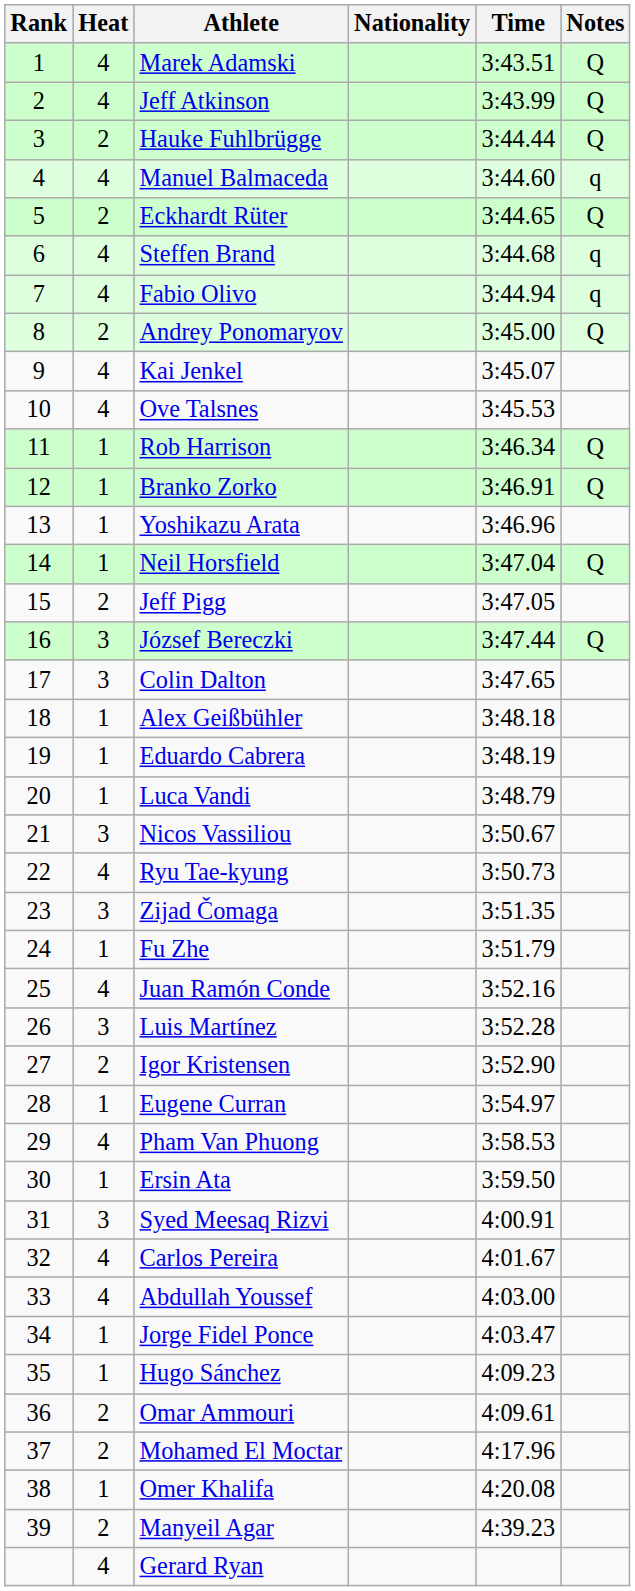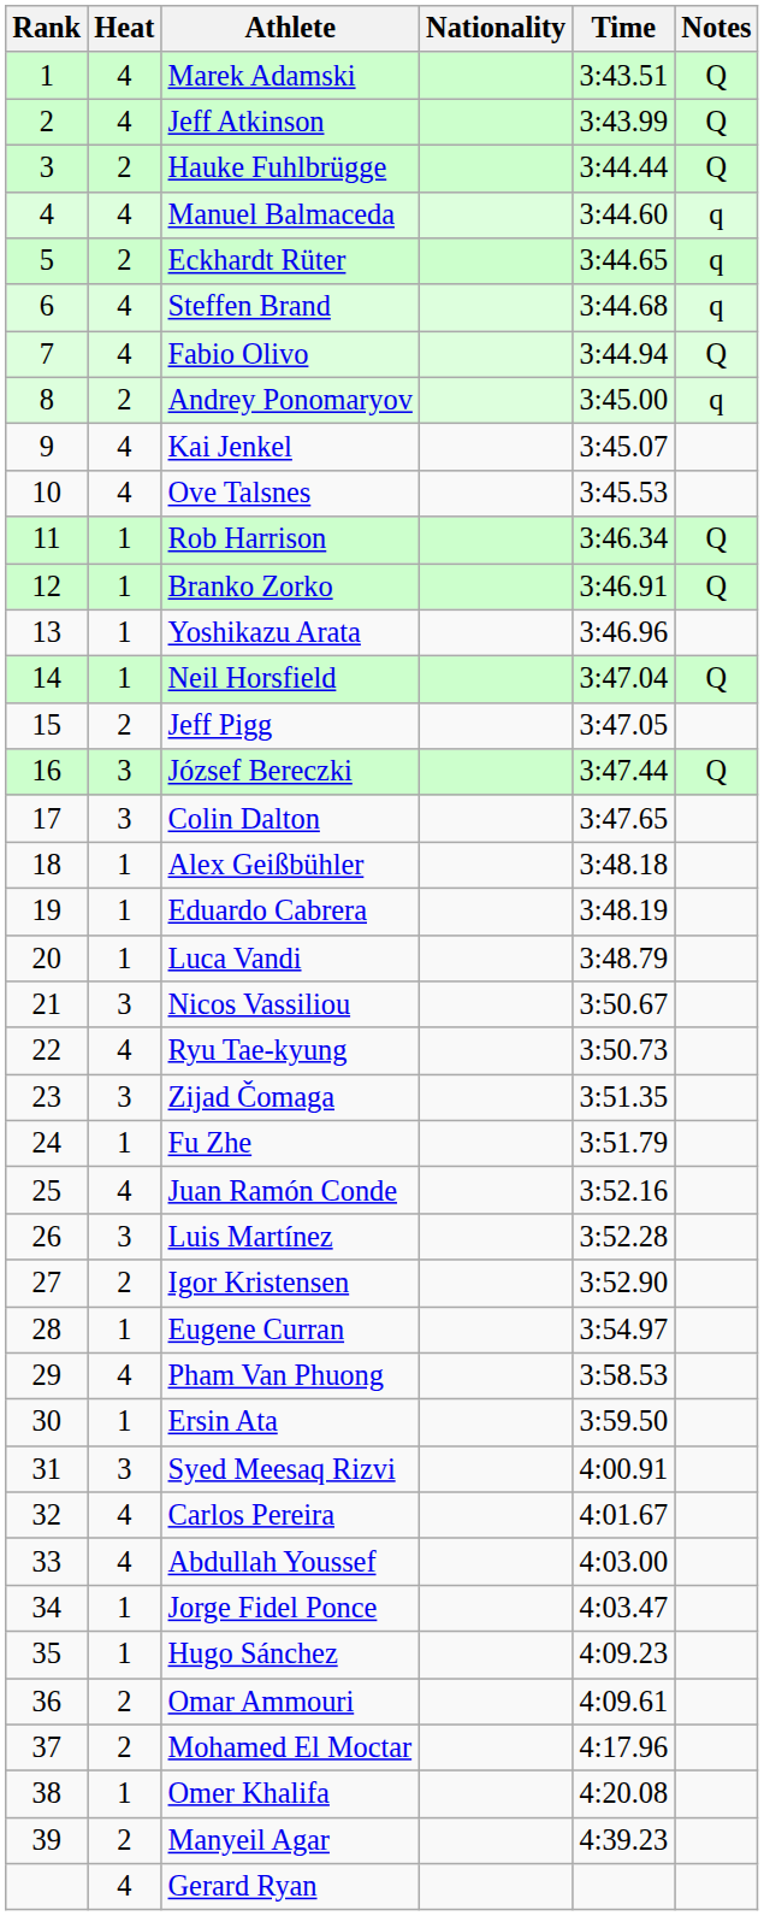 <table class="wikitable sortable" style="text-align:center">
 <tr>
 <th>Rank</th>
 <th>Heat</th>
 <th>Athlete</th>
 <th>Nationality</th>
 <th>Time</th>
 <th>Notes</th>
 </tr>
 <tr bgcolor=ccffcc>
 <td>1</td>
 <td>4</td>
 <td align=left><a href='#'>Marek Adamski</a></td>
 <td align=left></td>
 <td>3:43.51</td>
 <td>Q</td>
 </tr>
 <tr bgcolor=ccffcc>
 <td>2</td>
 <td>4</td>
 <td align=left><a href='#'>Jeff Atkinson</a></td>
 <td align=left></td>
 <td>3:43.99</td>
 <td>Q</td>
 </tr>
 <tr bgcolor=ccffcc>
 <td>3</td>
 <td>2</td>
 <td align=left><a href='#'>Hauke Fuhlbrügge</a></td>
 <td align=left></td>
 <td>3:44.44</td>
 <td>Q</td>
 </tr>
 <tr bgcolor=ddffdd>
 <td>4</td>
 <td>4</td>
 <td align=left><a href='#'>Manuel Balmaceda</a></td>
 <td align=left></td>
 <td>3:44.60</td>
 <td>q</td>
 </tr>
 <tr bgcolor=ccffcc>
 <td>5</td>
 <td>2</td>
 <td align=left><a href='#'>Eckhardt Rüter</a></td>
 <td align=left></td>
 <td>3:44.65</td>
-<td>Q</td>
+<td>q</td>
 </tr>
 <tr bgcolor=ddffdd>
 <td>6</td>
 <td>4</td>
 <td align=left><a href='#'>Steffen Brand</a></td>
 <td align=left></td>
 <td>3:44.68</td>
 <td>q</td>
 </tr>
 <tr bgcolor=ddffdd>
 <td>7</td>
 <td>4</td>
 <td align=left><a href='#'>Fabio Olivo</a></td>
 <td align=left></td>
 <td>3:44.94</td>
-<td>q</td>
+<td>Q</td>
 </tr>
 <tr bgcolor=ddffdd>
 <td>8</td>
 <td>2</td>
 <td align=left><a href='#'>Andrey Ponomaryov</a></td>
 <td align=left></td>
 <td>3:45.00</td>
-<td>Q</td>
+<td>q</td>
 </tr>
 <tr>
 <td>9</td>
 <td>4</td>
 <td align=left><a href='#'>Kai Jenkel</a></td>
 <td align=left></td>
 <td>3:45.07</td>
 <td></td>
 </tr>
 <tr>
 <td>10</td>
 <td>4</td>
 <td align=left><a href='#'>Ove Talsnes</a></td>
 <td align=left></td>
 <td>3:45.53</td>
 <td></td>
 </tr>
 <tr bgcolor=ccffcc>
 <td>11</td>
 <td>1</td>
 <td align=left><a href='#'>Rob Harrison</a></td>
 <td align=left></td>
 <td>3:46.34</td>
 <td>Q</td>
 </tr>
 <tr bgcolor=ccffcc>
 <td>12</td>
 <td>1</td>
 <td align=left><a href='#'>Branko Zorko</a></td>
 <td align=left></td>
 <td>3:46.91</td>
 <td>Q</td>
 </tr>
 <tr>
 <td>13</td>
 <td>1</td>
 <td align=left><a href='#'>Yoshikazu Arata</a></td>
 <td align=left></td>
 <td>3:46.96</td>
 <td></td>
 </tr>
 <tr bgcolor=ccffcc>
 <td>14</td>
 <td>1</td>
 <td align=left><a href='#'>Neil Horsfield</a></td>
 <td align=left></td>
 <td>3:47.04</td>
 <td>Q</td>
 </tr>
 <tr>
 <td>15</td>
 <td>2</td>
 <td align=left><a href='#'>Jeff Pigg</a></td>
 <td align=left></td>
 <td>3:47.05</td>
 <td></td>
 </tr>
 <tr bgcolor=ccffcc>
 <td>16</td>
 <td>3</td>
 <td align=left><a href='#'>József Bereczki</a></td>
 <td align=left></td>
 <td>3:47.44</td>
 <td>Q</td>
 </tr>
 <tr>
 <td>17</td>
 <td>3</td>
 <td align=left><a href='#'>Colin Dalton</a></td>
 <td align=left></td>
 <td>3:47.65</td>
 <td></td>
 </tr>
 <tr>
 <td>18</td>
 <td>1</td>
 <td align=left><a href='#'>Alex Geißbühler</a></td>
 <td align=left></td>
 <td>3:48.18</td>
 <td></td>
 </tr>
 <tr>
 <td>19</td>
 <td>1</td>
 <td align=left><a href='#'>Eduardo Cabrera</a></td>
 <td align=left></td>
 <td>3:48.19</td>
 <td></td>
 </tr>
 <tr>
 <td>20</td>
 <td>1</td>
 <td align=left><a href='#'>Luca Vandi</a></td>
 <td align=left></td>
 <td>3:48.79</td>
 <td></td>
 </tr>
 <tr>
 <td>21</td>
 <td>3</td>
 <td align=left><a href='#'>Nicos Vassiliou</a></td>
 <td align=left></td>
 <td>3:50.67</td>
 <td></td>
 </tr>
 <tr>
 <td>22</td>
 <td>4</td>
 <td align=left><a href='#'>Ryu Tae-kyung</a></td>
 <td align=left></td>
 <td>3:50.73</td>
 <td></td>
 </tr>
 <tr>
 <td>23</td>
 <td>3</td>
 <td align=left><a href='#'>Zijad Čomaga</a></td>
 <td align=left></td>
 <td>3:51.35</td>
 <td></td>
 </tr>
 <tr>
 <td>24</td>
 <td>1</td>
 <td align=left><a href='#'>Fu Zhe </a></td>
 <td align=left></td>
 <td>3:51.79</td>
 <td></td>
 </tr>
 <tr>
 <td>25</td>
 <td>4</td>
 <td align=left><a href='#'>Juan Ramón Conde</a></td>
 <td align=left></td>
 <td>3:52.16</td>
 <td></td>
 </tr>
 <tr>
 <td>26</td>
 <td>3</td>
 <td align=left><a href='#'>Luis Martínez</a></td>
 <td align=left></td>
 <td>3:52.28</td>
 <td></td>
 </tr>
 <tr>
 <td>27</td>
 <td>2</td>
 <td align=left><a href='#'>Igor Kristensen</a></td>
 <td align=left></td>
 <td>3:52.90</td>
 <td></td>
 </tr>
 <tr>
 <td>28</td>
 <td>1</td>
 <td align=left><a href='#'>Eugene Curran</a></td>
 <td align=left></td>
 <td>3:54.97</td>
 <td></td>
 </tr>
 <tr>
 <td>29</td>
 <td>4</td>
 <td align=left><a href='#'>Pham Van Phuong</a></td>
 <td align=left></td>
 <td>3:58.53</td>
 <td></td>
 </tr>
 <tr>
 <td>30</td>
 <td>1</td>
 <td align=left><a href='#'>Ersin Ata</a></td>
 <td align=left></td>
 <td>3:59.50</td>
 <td></td>
 </tr>
 <tr>
 <td>31</td>
 <td>3</td>
 <td align=left><a href='#'>Syed Meesaq Rizvi</a></td>
 <td align=left></td>
 <td>4:00.91</td>
 <td></td>
 </tr>
 <tr>
 <td>32</td>
 <td>4</td>
 <td align=left><a href='#'>Carlos Pereira</a></td>
 <td align=left></td>
 <td>4:01.67</td>
 <td></td>
 </tr>
 <tr>
 <td>33</td>
 <td>4</td>
 <td align=left><a href='#'>Abdullah Youssef</a></td>
 <td align=left></td>
 <td>4:03.00</td>
 <td></td>
 </tr>
 <tr>
 <td>34</td>
 <td>1</td>
 <td align=left><a href='#'>Jorge Fidel Ponce</a></td>
 <td align=left></td>
 <td>4:03.47</td>
 <td></td>
 </tr>
 <tr>
 <td>35</td>
 <td>1</td>
 <td align=left><a href='#'>Hugo Sánchez</a></td>
 <td align=left></td>
 <td>4:09.23</td>
 <td></td>
 </tr>
 <tr>
 <td>36</td>
 <td>2</td>
 <td align=left><a href='#'>Omar Ammouri</a></td>
 <td align=left></td>
 <td>4:09.61</td>
 <td></td>
 </tr>
 <tr>
 <td>37</td>
 <td>2</td>
 <td align=left><a href='#'>Mohamed El Moctar</a></td>
 <td align=left></td>
 <td>4:17.96</td>
 <td></td>
 </tr>
 <tr>
 <td>38</td>
 <td>1</td>
 <td align=left><a href='#'>Omer Khalifa</a></td>
 <td align=left></td>
 <td>4:20.08</td>
 <td></td>
 </tr>
 <tr>
 <td>39</td>
 <td>2</td>
 <td align=left><a href='#'>Manyeil Agar</a></td>
 <td align=left></td>
 <td>4:39.23</td>
 <td></td>
 </tr>
 <tr>
 <td></td>
 <td>4</td>
 <td align=left><a href='#'>Gerard Ryan</a></td>
 <td align=left></td>
 <td></td>
 <td></td>
 </tr>
 </table>
